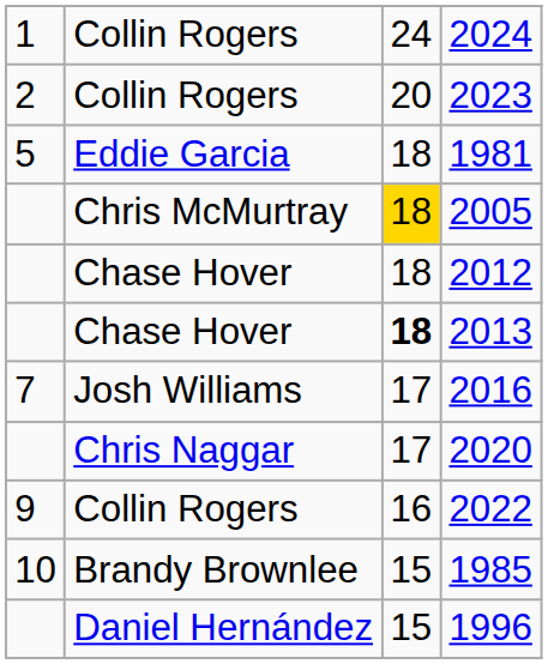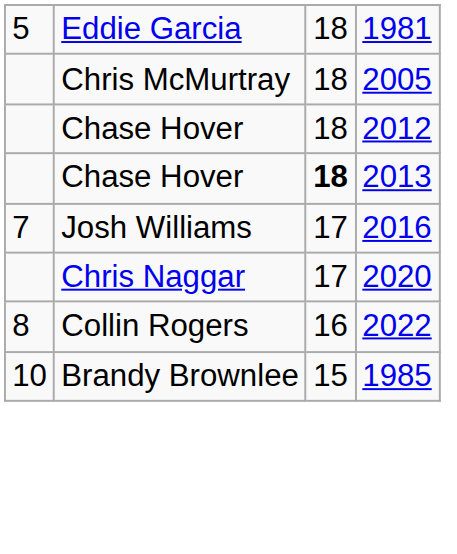 <table class="wikitable">
 <tr>
-</tr>
-<tr>
-<td>1</td>
-<td>Collin Rogers</td>
-<td>24</td>
-<td><a href='#'>2024</a></td>
-</tr>
-<tr>
-<td>2</td>
-<td>Collin Rogers</td>
-<td>20</td>
-<td><a href='#'>2023</a></td>
 </tr>
 <tr>
 <td>5</td>
 <td><a href='#'>Eddie Garcia</a></td>
 <td>18</td>
 <td><a href='#'>1981</a></td>
 </tr>
 <tr>
 <td></td>
 <td>Chris McMurtray</td>
-<td style="background: gold;">18</td>
+<td>18</td>
 <td><a href='#'>2005</a></td>
 </tr>
 <tr>
 <td></td>
 <td>Chase Hover</td>
 <td>18</td>
 <td><a href='#'>2012</a></td>
 </tr>
 <tr>
 <td></td>
 <td>Chase Hover</td>
 <td><strong>18</strong></td>
 <td><a href='#'>2013</a></td>
 </tr>
 <tr>
 <td>7</td>
 <td>Josh Williams</td>
 <td>17</td>
 <td><a href='#'>2016</a></td>
 </tr>
 <tr>
 <td></td>
 <td><a href='#'>Chris Naggar</a></td>
 <td>17</td>
 <td><a href='#'>2020</a></td>
 </tr>
 <tr>
-<td>9</td>
+<td>8</td>
 <td>Collin Rogers</td>
 <td>16</td>
 <td><a href='#'>2022</a></td>
 </tr>
 <tr>
 <td>10</td>
 <td>Brandy Brownlee</td>
 <td>15</td>
 <td><a href='#'>1985</a></td>
 </tr>
-<tr>
-<td></td>
-<td><a href='#'>Daniel Hernández</a></td>
-<td>15</td>
-<td><a href='#'>1996</a></td>
-</tr>
 </table>
